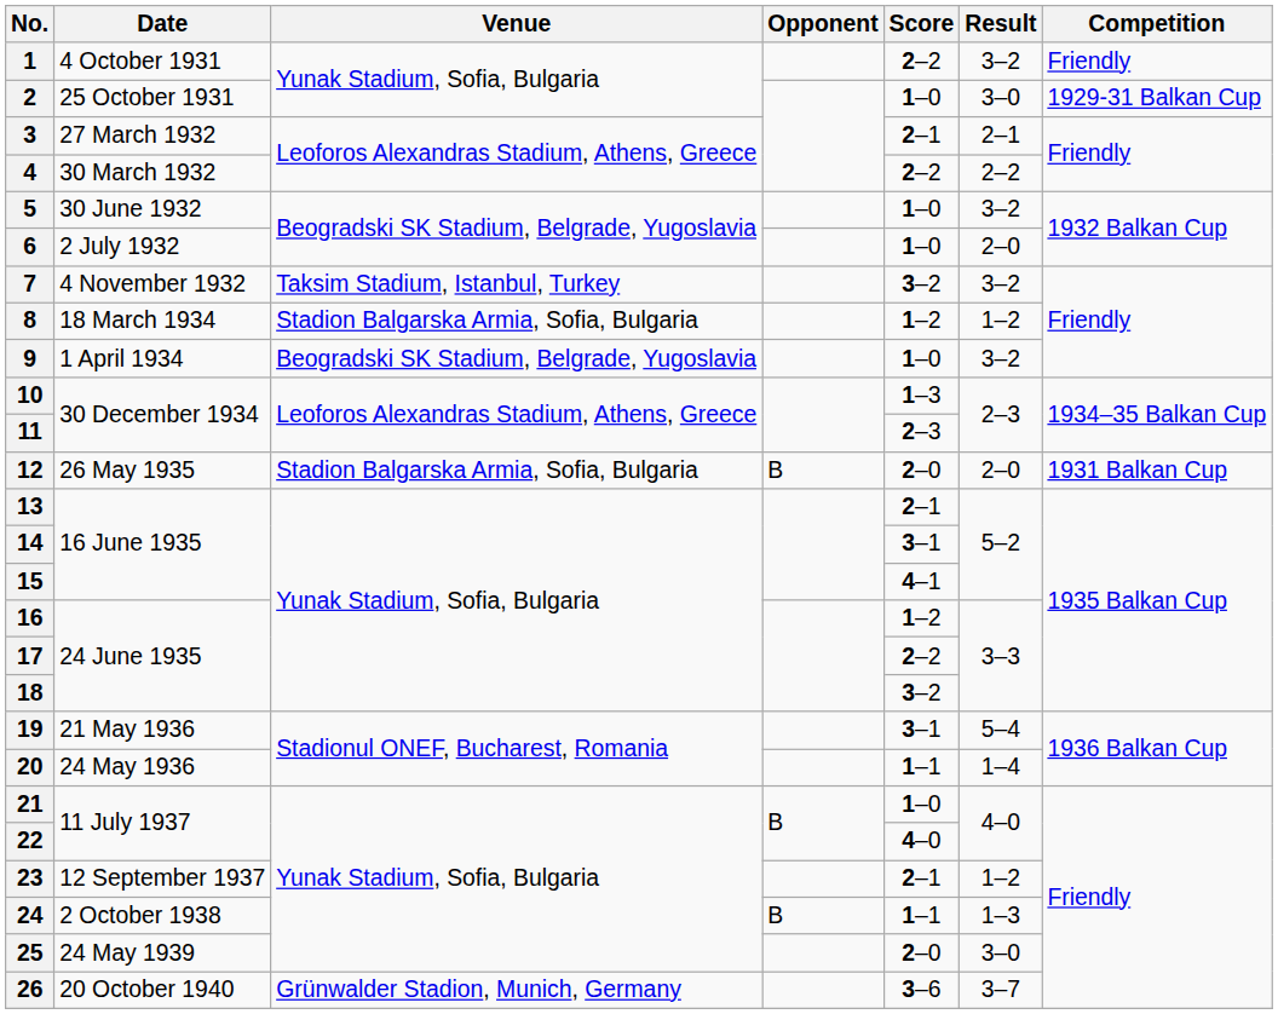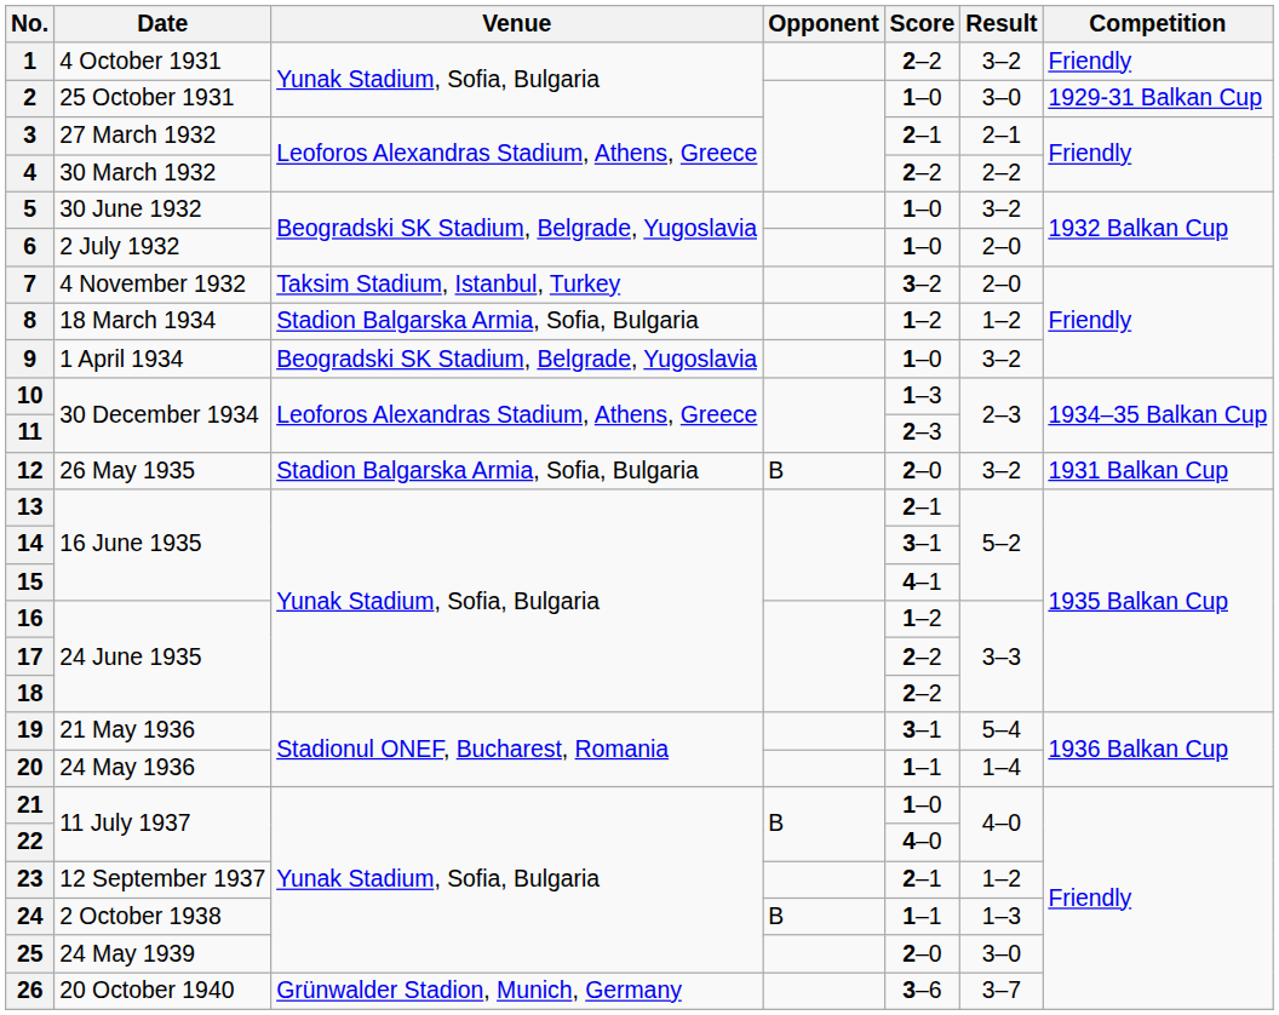 <table class="wikitable sortable plainrowheaders">
 <tr>
 <th scope=col>No.</th>
 <th scope=col>Date</th>
 <th scope=col>Venue</th>
 <th scope=col>Opponent</th>
 <th scope=col>Score</th>
 <th scope=col>Result</th>
 <th scope=col>Competition</th>
 </tr>
 <tr>
 <th scope=row style=text-align:center>1</th>
 <td rowspan="1">4 October 1931</td>
 <td rowspan="2"><a href='#'>Yunak Stadium</a>, Sofia, Bulgaria</td>
 <td rowspan="1"></td>
 <td align=center><strong>2</strong>–2</td>
 <td rowspan="1" align=center>3–2</td>
 <td rowspan=1><a href='#'>Friendly</a></td>
 </tr>
 <tr>
 <th scope=row style=text-align:center>2</th>
 <td rowspan="1">25 October 1931</td>
 <td rowspan="3"></td>
 <td align=center><strong>1</strong>–0</td>
 <td rowspan=1 align=center>3–0</td>
 <td rowspan="1"><a href='#'>1929-31 Balkan Cup</a></td>
 </tr>
 <tr>
 <th scope=row style=text-align:center>3</th>
 <td rowspan="1">27 March 1932</td>
 <td rowspan="2"><a href='#'>Leoforos Alexandras Stadium</a>, <a href='#'>Athens</a>, <a href='#'>Greece</a></td>
 <td align=center><strong>2</strong>–1</td>
 <td rowspan="1" align=center>2–1</td>
 <td rowspan="2"><a href='#'>Friendly</a></td>
 </tr>
 <tr>
 <th scope=row style=text-align:center>4</th>
 <td rowspan="1">30 March 1932</td>
 <td align=center><strong>2</strong>–2</td>
 <td rowspan="1" align=center>2–2</td>
 </tr>
 <tr>
 <th scope=row style=text-align:center>5</th>
 <td rowspan=1>30 June 1932</td>
 <td rowspan=2><a href='#'>Beogradski SK Stadium</a>, <a href='#'>Belgrade</a>, <a href='#'>Yugoslavia</a></td>
 <td rowspan=1></td>
 <td align=center><strong>1</strong>–0</td>
 <td rowspan=1 align=center>3–2</td>
 <td rowspan=2><a href='#'>1932 Balkan Cup</a></td>
 </tr>
 <tr>
 <th scope=row style=text-align:center>6</th>
 <td rowspan=1>2 July 1932</td>
 <td rowspan=1></td>
 <td align=center><strong>1</strong>–0</td>
 <td rowspan=1 align=center>2–0</td>
 </tr>
 <tr>
 <th scope=row style=text-align:center>7</th>
 <td rowspan=1>4 November 1932</td>
 <td rowspan=1><a href='#'>Taksim Stadium</a>, <a href='#'>Istanbul</a>, <a href='#'>Turkey</a></td>
 <td rowspan=1></td>
 <td align=center><strong>3</strong>–2</td>
-<td rowspan=1 align=center>3–2</td>
+<td rowspan=1 align=center>2–0</td>
 <td rowspan=3><a href='#'>Friendly</a></td>
 </tr>
 <tr>
 <th scope=row style=text-align:center>8</th>
 <td rowspan="1">18 March 1934</td>
 <td rowspan="1"><a href='#'>Stadion Balgarska Armia</a>, Sofia, Bulgaria</td>
 <td rowspan="1"></td>
 <td align=center><strong>1</strong>–2</td>
 <td rowspan="1" align=center>1–2</td>
 </tr>
 <tr>
 <th scope=row style=text-align:center>9</th>
 <td rowspan=1>1 April 1934</td>
 <td rowspan=1><a href='#'>Beogradski SK Stadium</a>, <a href='#'>Belgrade</a>, <a href='#'>Yugoslavia</a></td>
 <td rowspan=1></td>
 <td align=center><strong>1</strong>–0</td>
 <td rowspan=1 align=center>3–2</td>
 </tr>
 <tr>
 <th scope=row style=text-align:center>10</th>
 <td rowspan=2>30 December 1934</td>
 <td rowspan=2><a href='#'>Leoforos Alexandras Stadium</a>, <a href='#'>Athens</a>, <a href='#'>Greece</a></td>
 <td rowspan=2></td>
 <td align=center><strong>1</strong>–3</td>
 <td rowspan=2 align=center>2–3</td>
 <td rowspan=2><a href='#'>1934–35 Balkan Cup</a></td>
 </tr>
 <tr>
 <th scope=row style=text-align:center>11</th>
 <td align=center><strong>2</strong>–3</td>
 </tr>
 <tr>
 <th scope=row style=text-align:center>12</th>
 <td rowspan=1>26 May 1935</td>
 <td rowspan=1><a href='#'>Stadion Balgarska Armia</a>, Sofia, Bulgaria</td>
 <td rowspan=1> B</td>
 <td align=center><strong>2</strong>–0</td>
-<td rowspan=1 align=center>2–0</td>
+<td rowspan=1 align=center>3–2</td>
 <td rowspan="1"><a href='#'>1931 Balkan Cup</a></td>
 </tr>
 <tr>
 <th scope=row style=text-align:center>13</th>
 <td rowspan=3>16 June 1935</td>
 <td rowspan=6><a href='#'>Yunak Stadium</a>, Sofia, Bulgaria</td>
 <td rowspan=3></td>
 <td align=center><strong>2</strong>–1</td>
 <td rowspan=3 align=center>5–2</td>
 <td rowspan=6><a href='#'>1935 Balkan Cup</a></td>
 </tr>
 <tr>
 <th scope=row style=text-align:center>14</th>
 <td align=center><strong>3</strong>–1</td>
 </tr>
 <tr>
 <th scope=row style=text-align:center>15</th>
 <td align=center><strong>4</strong>–1</td>
 </tr>
 <tr>
 <th scope=row style=text-align:center>16</th>
 <td rowspan=3>24 June 1935</td>
 <td rowspan=3></td>
 <td align=center><strong>1</strong>–2</td>
 <td rowspan=3 align=center>3–3</td>
 </tr>
 <tr>
 <th scope=row style=text-align:center>17</th>
 <td align=center><strong>2</strong>–2</td>
 </tr>
 <tr>
 <th scope=row style=text-align:center>18</th>
-<td align=center><strong>3</strong>–2</td>
+<td align=center><strong>2</strong>–2</td>
 </tr>
 <tr>
 <th scope=row style=text-align:center>19</th>
 <td rowspan=1>21 May 1936</td>
 <td rowspan=2><a href='#'>Stadionul ONEF</a>, <a href='#'>Bucharest</a>, <a href='#'>Romania</a></td>
 <td rowspan=1></td>
 <td align=center><strong>3</strong>–1</td>
 <td rowspan=1 align=center>5–4</td>
 <td rowspan=2><a href='#'>1936 Balkan Cup</a></td>
 </tr>
 <tr>
 <th scope=row style=text-align:center>20</th>
 <td rowspan=1>24 May 1936</td>
 <td rowspan=1></td>
 <td align=center><strong>1</strong>–1</td>
 <td rowspan=1 align=center>1–4</td>
 </tr>
 <tr>
 <th scope=row style=text-align:center>21</th>
 <td rowspan=2>11 July 1937</td>
 <td rowspan=5><a href='#'>Yunak Stadium</a>, Sofia, Bulgaria</td>
 <td rowspan=2> B</td>
 <td align=center><strong>1</strong>–0</td>
 <td rowspan=2 align=center>4–0</td>
 <td rowspan=6><a href='#'>Friendly</a></td>
 </tr>
 <tr>
 <th scope=row style=text-align:center>22</th>
 <td align=center><strong>4</strong>–0</td>
 </tr>
 <tr>
 <th scope=row style=text-align:center>23</th>
 <td rowspan=1>12 September 1937</td>
 <td rowspan=1></td>
 <td align=center><strong>2</strong>–1</td>
 <td rowspan="1" align=center>1–2</td>
 </tr>
 <tr>
 <th scope=row style=text-align:center>24</th>
 <td rowspan=1>2 October 1938</td>
 <td rowspan=1> B</td>
 <td align=center><strong>1</strong>–1</td>
 <td rowspan=1 align=center>1–3</td>
 </tr>
 <tr>
 <th scope=row style=text-align:center>25</th>
 <td rowspan=1>24 May 1939</td>
 <td rowspan=1></td>
 <td align=center><strong>2</strong>–0</td>
 <td rowspan=1 align=center>3–0</td>
 </tr>
 <tr>
 <th scope=row style=text-align:center>26</th>
 <td rowspan=1>20 October 1940</td>
 <td rowspan=1><a href='#'>Grünwalder Stadion</a>, <a href='#'>Munich</a>, <a href='#'>Germany</a></td>
 <td rowspan=1></td>
 <td align=center><strong>3</strong>–6</td>
 <td rowspan=1 align=center>3–7</td>
 </tr>
 <tr>
 </tr>
 </table>
